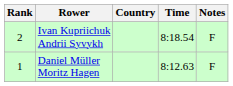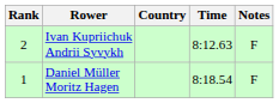 <table class="wikitable" style="text-align:center">
 <tr>
 <th>Rank</th>
 <th>Rower</th>
 <th>Country</th>
 <th>Time</th>
 <th>Notes</th>
 </tr>
 <tr bgcolor=ccffcc>
 <td>2</td>
 <td align="left"><a href='#'>Ivan Kupriichuk</a><br><a href='#'>Andrii Syvykh</a></td>
 <td align="left"></td>
-<td>8:18.54</td>
+<td>8:12.63</td>
 <td>F</td>
 </tr>
 <tr bgcolor=ccffcc>
 <td>1</td>
 <td align="left"><a href='#'>Daniel Müller</a><br><a href='#'>Moritz Hagen</a></td>
 <td align="left"></td>
-<td>8:12.63</td>
+<td>8:18.54</td>
 <td>F</td>
 </tr>
 </table>
